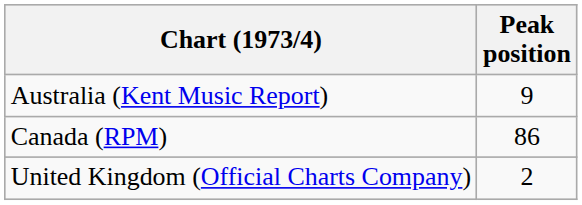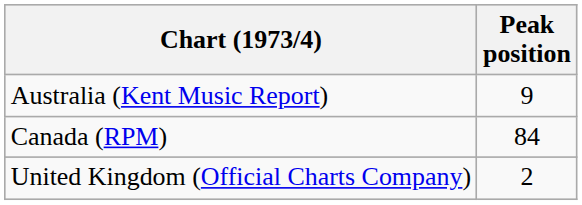 <table class="wikitable">
 <tr>
 <th>Chart (1973/4)</th>
 <th>Peak<br> position</th>
 </tr>
 <tr>
 <td>Australia (<a href='#'>Kent Music Report</a>)</td>
 <td align="center">9</td>
 </tr>
 <tr>
 <td>Canada (<a href='#'>RPM</a>)</td>
-<td align="center">86</td>
+<td align="center">84</td>
 </tr>
 <tr>
 <td>United Kingdom (<a href='#'>Official Charts Company</a>)</td>
 <td align="center">2</td>
 </tr>
 </table>
